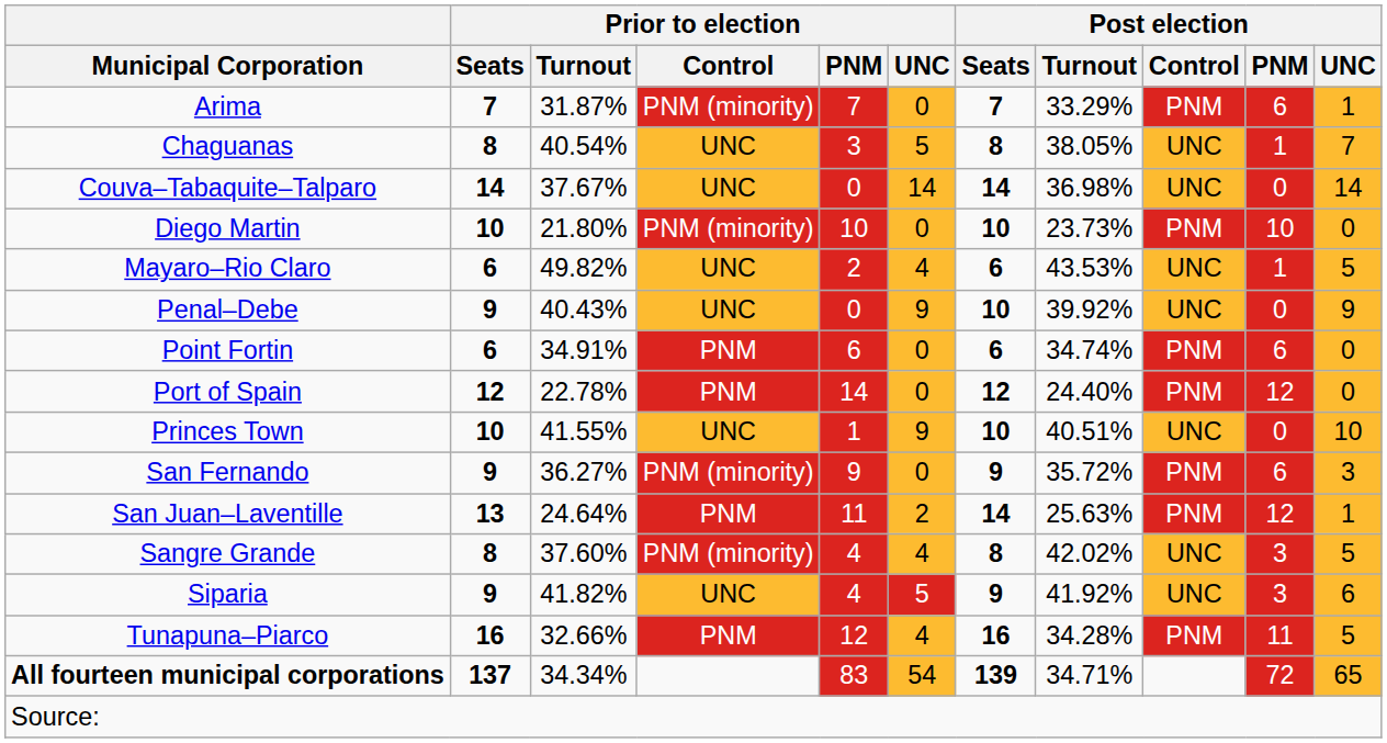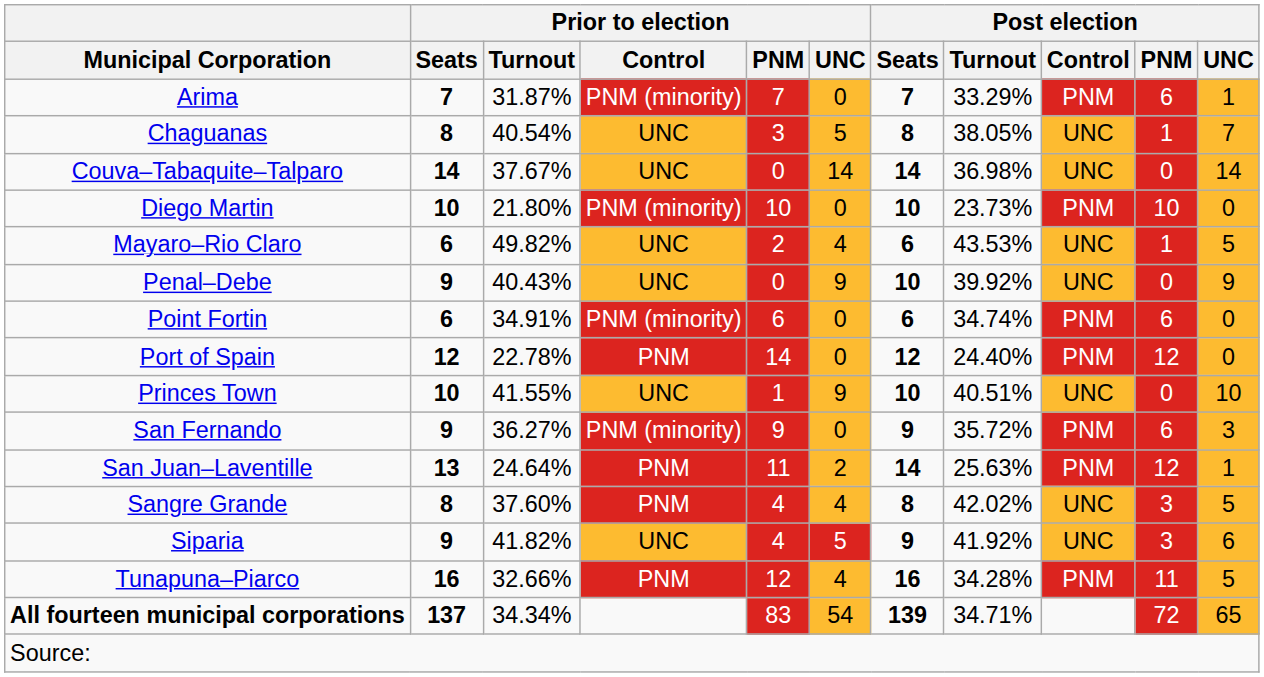 <table class="wikitable sortable" style="text-align:center">
 <tr>
 <th></th>
 <th colspan="5">Prior to election</th>
 <th colspan="5">Post election</th>
 </tr>
 <tr>
 <th>Municipal Corporation</th>
 <th>Seats</th>
 <th>Turnout</th>
 <th>Control</th>
 <th>PNM</th>
 <th>UNC</th>
 <th>Seats</th>
 <th>Turnout</th>
 <th>Control</th>
 <th>PNM</th>
 <th>UNC</th>
 </tr>
 <tr>
 <td><a href='#'>Arima</a></td>
 <td><strong>7</strong></td>
 <td>31.87%</td>
 <td style="color:white; background:#DC241f;">PNM (minority)</td>
 <td style="color:white; background:#DC241f;">7</td>
 <td style="background:#FDBB30;">0</td>
 <td><strong>7</strong></td>
 <td>33.29%</td>
 <td style="color:white; background:#DC241f;">PNM</td>
 <td style="color:white; background:#DC241f;">6</td>
 <td style="background:#FDBB30;">1</td>
 </tr>
 <tr>
 <td><a href='#'>Chaguanas</a></td>
 <td><strong>8</strong></td>
 <td>40.54%</td>
 <td style="background:#FDBB30;">UNC</td>
 <td style="color:white; background:#DC241f;">3</td>
 <td style="background:#FDBB30;">5</td>
 <td><strong>8</strong></td>
 <td>38.05%</td>
 <td style="background:#FDBB30;">UNC</td>
 <td style="color:white; background:#DC241f;">1</td>
 <td style="background:#FDBB30;">7</td>
 </tr>
 <tr>
 <td><a href='#'>Couva–Tabaquite–Talparo</a></td>
 <td><strong>14</strong></td>
 <td>37.67%</td>
 <td style="background:#FDBB30;">UNC</td>
 <td style="color:white; background:#DC241f;">0</td>
 <td style="background:#FDBB30;">14</td>
 <td><strong>14</strong></td>
 <td>36.98%</td>
 <td style="background:#FDBB30;">UNC</td>
 <td style="color:white; background:#DC241f;">0</td>
 <td style="background:#FDBB30;">14</td>
 </tr>
 <tr>
 <td><a href='#'>Diego Martin</a></td>
 <td><strong>10</strong></td>
 <td>21.80%</td>
 <td style="color:white; background:#DC241f;">PNM (minority)</td>
 <td style="color:white; background:#DC241f;">10</td>
 <td style="background:#FDBB30;">0</td>
 <td><strong>10</strong></td>
 <td>23.73%</td>
 <td style="color:white; background:#DC241f;">PNM</td>
 <td style="color:white; background:#DC241f;">10</td>
 <td style="background:#FDBB30;">0</td>
 </tr>
 <tr>
 <td><a href='#'>Mayaro–Rio Claro</a></td>
 <td><strong>6</strong></td>
 <td>49.82%</td>
 <td style="background:#FDBB30;">UNC</td>
 <td style="color:white; background:#DC241f;">2</td>
 <td style="background:#FDBB30;">4</td>
 <td><strong>6</strong></td>
 <td>43.53%</td>
 <td style="background:#FDBB30;">UNC</td>
 <td style="color:white; background:#DC241f;">1</td>
 <td style="background:#FDBB30;">5</td>
 </tr>
 <tr>
 <td><a href='#'>Penal–Debe</a></td>
 <td><strong>9</strong></td>
 <td>40.43%</td>
 <td style="background:#FDBB30;">UNC</td>
 <td style="color:white; background:#DC241f;">0</td>
 <td style="background:#FDBB30;">9</td>
 <td><strong>10</strong></td>
 <td>39.92%</td>
 <td style="background:#FDBB30;">UNC</td>
 <td style="color:white; background:#DC241f;">0</td>
 <td style="background:#FDBB30;">9</td>
 </tr>
 <tr>
 <td><a href='#'>Point Fortin</a></td>
 <td><strong>6</strong></td>
 <td>34.91%</td>
-<td style="color:white; background:#DC241f;">PNM</td>
+<td style="color:white; background:#DC241f;">PNM (minority)</td>
 <td style="color:white; background:#DC241f;">6</td>
 <td style="background:#FDBB30;">0</td>
 <td><strong>6</strong></td>
 <td>34.74%</td>
 <td style="color:white; background:#DC241f;">PNM</td>
 <td style="color:white; background:#DC241f;">6</td>
 <td style="background:#FDBB30;">0</td>
 </tr>
 <tr>
 <td><a href='#'>Port of Spain</a></td>
 <td><strong>12</strong></td>
 <td>22.78%</td>
 <td style="color:white; background:#DC241f;">PNM</td>
 <td style="color:white; background:#DC241f;">14</td>
 <td style="background:#FDBB30;">0</td>
 <td><strong>12</strong></td>
 <td>24.40%</td>
 <td style="color:white; background:#DC241f;">PNM</td>
 <td style="color:white; background:#DC241f;">12</td>
 <td style="background:#FDBB30;">0</td>
 </tr>
 <tr>
 <td><a href='#'>Princes Town</a></td>
 <td><strong>10</strong></td>
 <td>41.55%</td>
 <td style="background:#FDBB30;">UNC</td>
 <td style="color:white; background:#DC241f;">1</td>
 <td style="background:#FDBB30;">9</td>
 <td><strong>10</strong></td>
 <td>40.51%</td>
 <td style="background:#FDBB30;">UNC</td>
 <td style="color:white; background:#DC241f;">0</td>
 <td style="background:#FDBB30;">10</td>
 </tr>
 <tr>
 <td><a href='#'>San Fernando</a></td>
 <td><strong>9</strong></td>
 <td>36.27%</td>
 <td style="color:white; background:#DC241f;">PNM (minority)</td>
 <td style="color:white; background:#DC241f;">9</td>
 <td style="background:#FDBB30;">0</td>
 <td><strong>9</strong></td>
 <td>35.72%</td>
 <td style="color:white; background:#DC241f;">PNM</td>
 <td style="color:white; background:#DC241f;">6</td>
 <td style="background:#FDBB30;">3</td>
 </tr>
 <tr>
 <td><a href='#'>San Juan–Laventille</a></td>
 <td><strong>13</strong></td>
 <td>24.64%</td>
 <td style="color:white; background:#DC241f;">PNM</td>
 <td style="color:white; background:#DC241f;">11</td>
 <td style="background:#FDBB30;">2</td>
 <td><strong>14</strong></td>
 <td>25.63%</td>
 <td style="color:white; background:#DC241f;">PNM</td>
 <td style="color:white; background:#DC241f;">12</td>
 <td style="background:#FDBB30;">1</td>
 </tr>
 <tr>
 <td><a href='#'>Sangre Grande</a></td>
 <td><strong>8</strong></td>
 <td>37.60%</td>
-<td style="color:white; background:#DC241f;">PNM (minority)</td>
+<td style="color:white; background:#DC241f;">PNM</td>
 <td style="color:white; background:#DC241f;">4</td>
 <td style="background:#FDBB30;">4</td>
 <td><strong>8</strong></td>
 <td>42.02%</td>
 <td style="background:#FDBB30;">UNC</td>
 <td style="color:white; background:#DC241f;">3</td>
 <td style="background:#FDBB30;">5</td>
 </tr>
 <tr>
 <td><a href='#'>Siparia</a></td>
 <td><strong>9</strong></td>
 <td>41.82%</td>
 <td style="background:#FDBB30;">UNC</td>
 <td style="color:white; background:#DC241f;">4</td>
 <td style="color:white; background:#DC241f;">5</td>
 <td><strong>9</strong></td>
 <td>41.92%</td>
 <td style="background:#FDBB30;">UNC</td>
 <td style="color:white; background:#DC241f;">3</td>
 <td style="background:#FDBB30;">6</td>
 </tr>
 <tr>
 <td><a href='#'>Tunapuna–Piarco</a></td>
 <td><strong>16</strong></td>
 <td>32.66%</td>
 <td style="color:white; background:#DC241f;">PNM</td>
 <td style="color:white; background:#DC241f;">12</td>
 <td style="background:#FDBB30;">4</td>
 <td><strong>16</strong></td>
 <td>34.28%</td>
 <td style="color:white; background:#DC241f;">PNM</td>
 <td style="color:white; background:#DC241f;">11</td>
 <td style="background:#FDBB30;">5</td>
 </tr>
 <tr>
 <td><strong>All fourteen municipal corporations</strong></td>
 <td><strong>137</strong></td>
 <td>34.34%</td>
 <td></td>
 <td style="color:white; background:#DC241f;">83</td>
 <td style="background:#FDBB30;">54</td>
 <td><strong>139</strong></td>
 <td>34.71%</td>
 <td></td>
 <td style="color:white; background:#DC241f;">72</td>
 <td style="background:#FDBB30;">65</td>
 </tr>
 <tr>
 <td colspan="11" align="left">Source: </td>
 </tr>
 </table>
